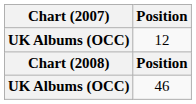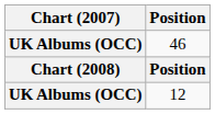 <table class="wikitable plainrowheaders" style="text-align:center">
 <tr>
 <th scope="col">Chart (2007)</th>
 <th scope="col">Position</th>
 </tr>
 <tr>
 <th scope="row">UK Albums (OCC)</th>
-<td>12</td>
+<td>46</td>
 </tr>
 <tr>
 <th scope="col">Chart (2008)</th>
 <th scope="col">Position</th>
 </tr>
 <tr>
 <th scope="row">UK Albums (OCC)</th>
-<td>46</td>
+<td>12</td>
 </tr>
 </table>
